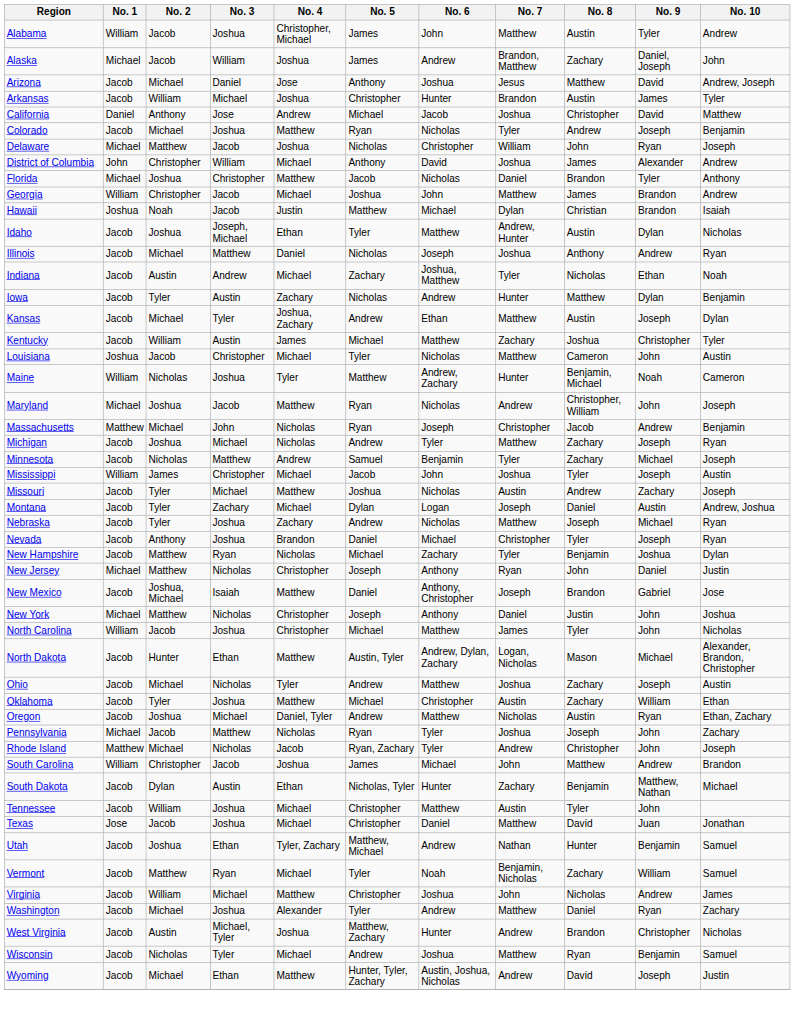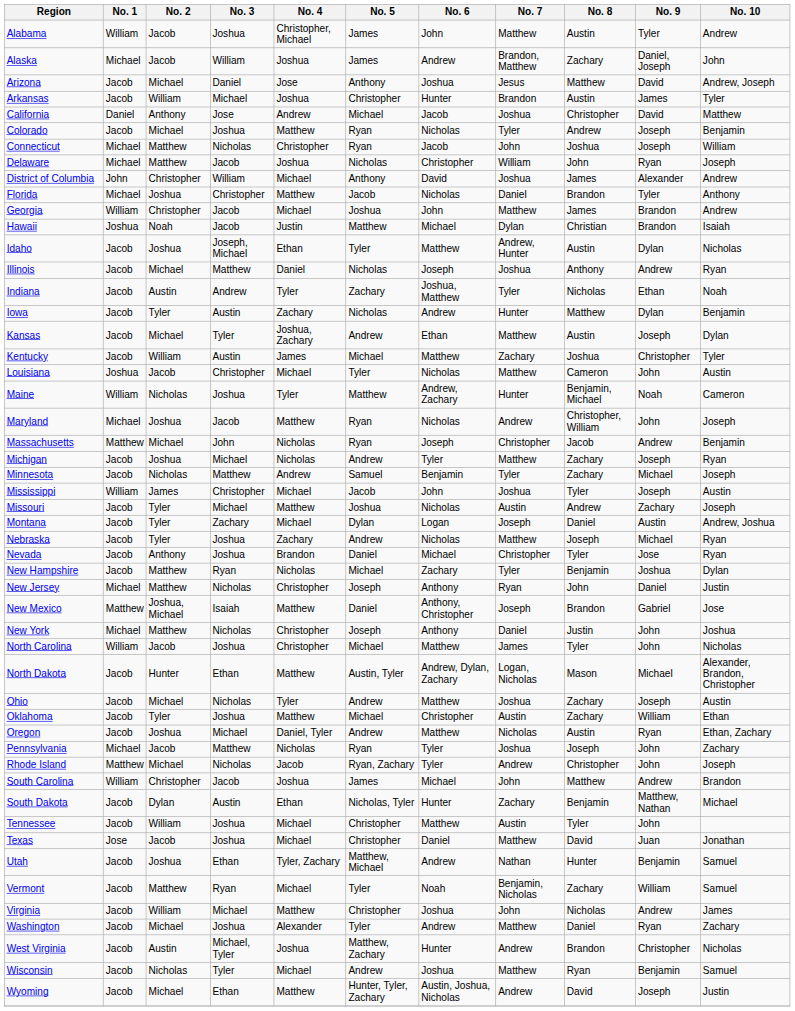 <table class="wikitable sortable mw-collapsible" style="min-width:22em">
 <tr>
 <th width=150>Region</th>
 <th>No. 1</th>
 <th>No. 2</th>
 <th>No. 3</th>
 <th>No. 4</th>
 <th>No. 5</th>
 <th>No. 6</th>
 <th>No. 7</th>
 <th>No. 8</th>
 <th>No. 9</th>
 <th>No. 10</th>
 </tr>
 <tr>
 <td><a href='#'>Alabama</a></td>
 <td>William</td>
 <td>Jacob</td>
 <td>Joshua</td>
 <td>Christopher, Michael</td>
 <td>James</td>
 <td>John</td>
 <td>Matthew</td>
 <td>Austin</td>
 <td>Tyler</td>
 <td>Andrew</td>
 </tr>
 <tr>
 <td><a href='#'>Alaska</a></td>
 <td>Michael</td>
 <td>Jacob</td>
 <td>William</td>
 <td>Joshua</td>
 <td>James</td>
 <td>Andrew</td>
 <td>Brandon, Matthew</td>
 <td>Zachary</td>
 <td>Daniel, Joseph</td>
 <td>John</td>
 </tr>
 <tr>
 <td><a href='#'>Arizona</a></td>
 <td>Jacob</td>
 <td>Michael</td>
 <td>Daniel</td>
 <td>Jose</td>
 <td>Anthony</td>
 <td>Joshua</td>
 <td>Jesus</td>
 <td>Matthew</td>
 <td>David</td>
 <td>Andrew, Joseph</td>
 </tr>
 <tr>
 <td><a href='#'>Arkansas</a></td>
 <td>Jacob</td>
 <td>William</td>
 <td>Michael</td>
 <td>Joshua</td>
 <td>Christopher</td>
 <td>Hunter</td>
 <td>Brandon</td>
 <td>Austin</td>
 <td>James</td>
 <td>Tyler</td>
 </tr>
 <tr>
 <td><a href='#'>California</a></td>
 <td>Daniel</td>
 <td>Anthony</td>
 <td>Jose</td>
 <td>Andrew</td>
 <td>Michael</td>
 <td>Jacob</td>
 <td>Joshua</td>
 <td>Christopher</td>
 <td>David</td>
 <td>Matthew</td>
 </tr>
 <tr>
 <td><a href='#'>Colorado</a></td>
 <td>Jacob</td>
 <td>Michael</td>
 <td>Joshua</td>
 <td>Matthew</td>
 <td>Ryan</td>
 <td>Nicholas</td>
 <td>Tyler</td>
 <td>Andrew</td>
 <td>Joseph</td>
 <td>Benjamin</td>
+</tr>
+<tr>
+<td><a href='#'>Connecticut</a></td>
+<td>Michael</td>
+<td>Matthew</td>
+<td>Nicholas</td>
+<td>Christopher</td>
+<td>Ryan</td>
+<td>Jacob</td>
+<td>John</td>
+<td>Joshua</td>
+<td>Joseph</td>
+<td>William</td>
 </tr>
 <tr>
 <td><a href='#'>Delaware</a></td>
 <td>Michael</td>
 <td>Matthew</td>
 <td>Jacob</td>
 <td>Joshua</td>
 <td>Nicholas</td>
 <td>Christopher</td>
 <td>William</td>
 <td>John</td>
 <td>Ryan</td>
 <td>Joseph</td>
 </tr>
 <tr>
 <td><a href='#'>District of Columbia</a></td>
 <td>John</td>
 <td>Christopher</td>
 <td>William</td>
 <td>Michael</td>
 <td>Anthony</td>
 <td>David</td>
 <td>Joshua</td>
 <td>James</td>
 <td>Alexander</td>
 <td>Andrew</td>
 </tr>
 <tr>
 <td><a href='#'>Florida</a></td>
 <td>Michael</td>
 <td>Joshua</td>
 <td>Christopher</td>
 <td>Matthew</td>
 <td>Jacob</td>
 <td>Nicholas</td>
 <td>Daniel</td>
 <td>Brandon</td>
 <td>Tyler</td>
 <td>Anthony</td>
 </tr>
 <tr>
 <td><a href='#'>Georgia</a></td>
 <td>William</td>
 <td>Christopher</td>
 <td>Jacob</td>
 <td>Michael</td>
 <td>Joshua</td>
 <td>John</td>
 <td>Matthew</td>
 <td>James</td>
 <td>Brandon</td>
 <td>Andrew</td>
 </tr>
 <tr>
 <td><a href='#'>Hawaii</a></td>
 <td>Joshua</td>
 <td>Noah</td>
 <td>Jacob</td>
 <td>Justin</td>
 <td>Matthew</td>
 <td>Michael</td>
 <td>Dylan</td>
 <td>Christian</td>
 <td>Brandon</td>
 <td>Isaiah</td>
 </tr>
 <tr>
 <td><a href='#'>Idaho</a></td>
 <td>Jacob</td>
 <td>Joshua</td>
 <td>Joseph, Michael</td>
 <td>Ethan</td>
 <td>Tyler</td>
 <td>Matthew</td>
 <td>Andrew, Hunter</td>
 <td>Austin</td>
 <td>Dylan</td>
 <td>Nicholas</td>
 </tr>
 <tr>
 <td><a href='#'>Illinois</a></td>
 <td>Jacob</td>
 <td>Michael</td>
 <td>Matthew</td>
 <td>Daniel</td>
 <td>Nicholas</td>
 <td>Joseph</td>
 <td>Joshua</td>
 <td>Anthony</td>
 <td>Andrew</td>
 <td>Ryan</td>
 </tr>
 <tr>
 <td><a href='#'>Indiana</a></td>
 <td>Jacob</td>
 <td>Austin</td>
 <td>Andrew</td>
-<td>Michael</td>
+<td>Tyler</td>
 <td>Zachary</td>
 <td>Joshua, Matthew</td>
 <td>Tyler</td>
 <td>Nicholas</td>
 <td>Ethan</td>
 <td>Noah</td>
 </tr>
 <tr>
 <td><a href='#'>Iowa</a></td>
 <td>Jacob</td>
 <td>Tyler</td>
 <td>Austin</td>
 <td>Zachary</td>
 <td>Nicholas</td>
 <td>Andrew</td>
 <td>Hunter</td>
 <td>Matthew</td>
 <td>Dylan</td>
 <td>Benjamin</td>
 </tr>
 <tr>
 <td><a href='#'>Kansas</a></td>
 <td>Jacob</td>
 <td>Michael</td>
 <td>Tyler</td>
 <td>Joshua, Zachary</td>
 <td>Andrew</td>
 <td>Ethan</td>
 <td>Matthew</td>
 <td>Austin</td>
 <td>Joseph</td>
 <td>Dylan</td>
 </tr>
 <tr>
 <td><a href='#'>Kentucky</a></td>
 <td>Jacob</td>
 <td>William</td>
 <td>Austin</td>
 <td>James</td>
 <td>Michael</td>
 <td>Matthew</td>
 <td>Zachary</td>
 <td>Joshua</td>
 <td>Christopher</td>
 <td>Tyler</td>
 </tr>
 <tr>
 <td><a href='#'>Louisiana</a></td>
 <td>Joshua</td>
 <td>Jacob</td>
 <td>Christopher</td>
 <td>Michael</td>
 <td>Tyler</td>
 <td>Nicholas</td>
 <td>Matthew</td>
 <td>Cameron</td>
 <td>John</td>
 <td>Austin</td>
 </tr>
 <tr>
 <td><a href='#'>Maine</a></td>
 <td>William</td>
 <td>Nicholas</td>
 <td>Joshua</td>
 <td>Tyler</td>
 <td>Matthew</td>
 <td>Andrew, Zachary</td>
 <td>Hunter</td>
 <td>Benjamin, Michael</td>
 <td>Noah</td>
 <td>Cameron</td>
 </tr>
 <tr>
 <td><a href='#'>Maryland</a></td>
 <td>Michael</td>
 <td>Joshua</td>
 <td>Jacob</td>
 <td>Matthew</td>
 <td>Ryan</td>
 <td>Nicholas</td>
 <td>Andrew</td>
 <td>Christopher, William</td>
 <td>John</td>
 <td>Joseph</td>
 </tr>
 <tr>
 <td><a href='#'>Massachusetts</a></td>
 <td>Matthew</td>
 <td>Michael</td>
 <td>John</td>
 <td>Nicholas</td>
 <td>Ryan</td>
 <td>Joseph</td>
 <td>Christopher</td>
 <td>Jacob</td>
 <td>Andrew</td>
 <td>Benjamin</td>
 </tr>
 <tr>
 <td><a href='#'>Michigan</a></td>
 <td>Jacob</td>
 <td>Joshua</td>
 <td>Michael</td>
 <td>Nicholas</td>
 <td>Andrew</td>
 <td>Tyler</td>
 <td>Matthew</td>
 <td>Zachary</td>
 <td>Joseph</td>
 <td>Ryan</td>
 </tr>
 <tr>
 <td><a href='#'>Minnesota</a></td>
 <td>Jacob</td>
 <td>Nicholas</td>
 <td>Matthew</td>
 <td>Andrew</td>
 <td>Samuel</td>
 <td>Benjamin</td>
 <td>Tyler</td>
 <td>Zachary</td>
 <td>Michael</td>
 <td>Joseph</td>
 </tr>
 <tr>
 <td><a href='#'>Mississippi</a></td>
 <td>William</td>
 <td>James</td>
 <td>Christopher</td>
 <td>Michael</td>
 <td>Jacob</td>
 <td>John</td>
 <td>Joshua</td>
 <td>Tyler</td>
 <td>Joseph</td>
 <td>Austin</td>
 </tr>
 <tr>
 <td><a href='#'>Missouri</a></td>
 <td>Jacob</td>
 <td>Tyler</td>
 <td>Michael</td>
 <td>Matthew</td>
 <td>Joshua</td>
 <td>Nicholas</td>
 <td>Austin</td>
 <td>Andrew</td>
 <td>Zachary</td>
 <td>Joseph</td>
 </tr>
 <tr>
 <td><a href='#'>Montana</a></td>
 <td>Jacob</td>
 <td>Tyler</td>
 <td>Zachary</td>
 <td>Michael</td>
 <td>Dylan</td>
 <td>Logan</td>
 <td>Joseph</td>
 <td>Daniel</td>
 <td>Austin</td>
 <td>Andrew, Joshua</td>
 </tr>
 <tr>
 <td><a href='#'>Nebraska</a></td>
 <td>Jacob</td>
 <td>Tyler</td>
 <td>Joshua</td>
 <td>Zachary</td>
 <td>Andrew</td>
 <td>Nicholas</td>
 <td>Matthew</td>
 <td>Joseph</td>
 <td>Michael</td>
 <td>Ryan</td>
 </tr>
 <tr>
 <td><a href='#'>Nevada</a></td>
 <td>Jacob</td>
 <td>Anthony</td>
 <td>Joshua</td>
 <td>Brandon</td>
 <td>Daniel</td>
 <td>Michael</td>
 <td>Christopher</td>
 <td>Tyler</td>
-<td>Joseph</td>
+<td>Jose</td>
 <td>Ryan</td>
 </tr>
 <tr>
 <td><a href='#'>New Hampshire</a></td>
 <td>Jacob</td>
 <td>Matthew</td>
 <td>Ryan</td>
 <td>Nicholas</td>
 <td>Michael</td>
 <td>Zachary</td>
 <td>Tyler</td>
 <td>Benjamin</td>
 <td>Joshua</td>
 <td>Dylan</td>
 </tr>
 <tr>
 <td><a href='#'>New Jersey</a></td>
 <td>Michael</td>
 <td>Matthew</td>
 <td>Nicholas</td>
 <td>Christopher</td>
 <td>Joseph</td>
 <td>Anthony</td>
 <td>Ryan</td>
 <td>John</td>
 <td>Daniel</td>
 <td>Justin</td>
 </tr>
 <tr>
 <td><a href='#'>New Mexico</a></td>
-<td>Jacob</td>
+<td>Matthew</td>
 <td>Joshua, Michael</td>
 <td>Isaiah</td>
 <td>Matthew</td>
 <td>Daniel</td>
 <td>Anthony, Christopher</td>
 <td>Joseph</td>
 <td>Brandon</td>
 <td>Gabriel</td>
 <td>Jose</td>
 </tr>
 <tr>
 <td><a href='#'>New York</a></td>
 <td>Michael</td>
 <td>Matthew</td>
 <td>Nicholas</td>
 <td>Christopher</td>
 <td>Joseph</td>
 <td>Anthony</td>
 <td>Daniel</td>
 <td>Justin</td>
 <td>John</td>
 <td>Joshua</td>
 </tr>
 <tr>
 <td><a href='#'>North Carolina</a></td>
 <td>William</td>
 <td>Jacob</td>
 <td>Joshua</td>
 <td>Christopher</td>
 <td>Michael</td>
 <td>Matthew</td>
 <td>James</td>
 <td>Tyler</td>
 <td>John</td>
 <td>Nicholas</td>
 </tr>
 <tr>
 <td><a href='#'>North Dakota</a></td>
 <td>Jacob</td>
 <td>Hunter</td>
 <td>Ethan</td>
 <td>Matthew</td>
 <td>Austin, Tyler</td>
 <td>Andrew, Dylan, Zachary</td>
 <td>Logan, Nicholas</td>
 <td>Mason</td>
 <td>Michael</td>
 <td>Alexander, Brandon, Christopher</td>
 </tr>
 <tr>
 <td><a href='#'>Ohio</a></td>
 <td>Jacob</td>
 <td>Michael</td>
 <td>Nicholas</td>
 <td>Tyler</td>
 <td>Andrew</td>
 <td>Matthew</td>
 <td>Joshua</td>
 <td>Zachary</td>
 <td>Joseph</td>
 <td>Austin</td>
 </tr>
 <tr>
 <td><a href='#'>Oklahoma</a></td>
 <td>Jacob</td>
 <td>Tyler</td>
 <td>Joshua</td>
 <td>Matthew</td>
 <td>Michael</td>
 <td>Christopher</td>
 <td>Austin</td>
 <td>Zachary</td>
 <td>William</td>
 <td>Ethan</td>
 </tr>
 <tr>
 <td><a href='#'>Oregon</a></td>
 <td>Jacob</td>
 <td>Joshua</td>
 <td>Michael</td>
 <td>Daniel, Tyler</td>
 <td>Andrew</td>
 <td>Matthew</td>
 <td>Nicholas</td>
 <td>Austin</td>
 <td>Ryan</td>
 <td>Ethan, Zachary</td>
 </tr>
 <tr>
 <td><a href='#'>Pennsylvania</a></td>
 <td>Michael</td>
 <td>Jacob</td>
 <td>Matthew</td>
 <td>Nicholas</td>
 <td>Ryan</td>
 <td>Tyler</td>
 <td>Joshua</td>
 <td>Joseph</td>
 <td>John</td>
 <td>Zachary</td>
 </tr>
 <tr>
 <td><a href='#'>Rhode Island</a></td>
 <td>Matthew</td>
 <td>Michael</td>
 <td>Nicholas</td>
 <td>Jacob</td>
 <td>Ryan, Zachary</td>
 <td>Tyler</td>
 <td>Andrew</td>
 <td>Christopher</td>
 <td>John</td>
 <td>Joseph</td>
 </tr>
 <tr>
 <td><a href='#'>South Carolina</a></td>
 <td>William</td>
 <td>Christopher</td>
 <td>Jacob</td>
 <td>Joshua</td>
 <td>James</td>
 <td>Michael</td>
 <td>John</td>
 <td>Matthew</td>
 <td>Andrew</td>
 <td>Brandon</td>
 </tr>
 <tr>
 <td><a href='#'>South Dakota</a></td>
 <td>Jacob</td>
 <td>Dylan</td>
 <td>Austin</td>
 <td>Ethan</td>
 <td>Nicholas, Tyler</td>
 <td>Hunter</td>
 <td>Zachary</td>
 <td>Benjamin</td>
 <td>Matthew, Nathan</td>
 <td>Michael</td>
 </tr>
 <tr>
 <td><a href='#'>Tennessee</a></td>
 <td>Jacob</td>
 <td>William</td>
 <td>Joshua</td>
 <td>Michael</td>
 <td>Christopher</td>
 <td>Matthew</td>
 <td>Austin</td>
 <td>Tyler</td>
 <td>John</td>
 </tr>
 <tr>
 <td><a href='#'>Texas</a></td>
 <td>Jose</td>
 <td>Jacob</td>
 <td>Joshua</td>
 <td>Michael</td>
 <td>Christopher</td>
 <td>Daniel</td>
 <td>Matthew</td>
 <td>David</td>
 <td>Juan</td>
 <td>Jonathan</td>
 </tr>
 <tr>
 <td><a href='#'>Utah</a></td>
 <td>Jacob</td>
 <td>Joshua</td>
 <td>Ethan</td>
 <td>Tyler, Zachary</td>
 <td>Matthew, Michael</td>
 <td>Andrew</td>
 <td>Nathan</td>
 <td>Hunter</td>
 <td>Benjamin</td>
 <td>Samuel</td>
 </tr>
 <tr>
 <td><a href='#'>Vermont</a></td>
 <td>Jacob</td>
 <td>Matthew</td>
 <td>Ryan</td>
 <td>Michael</td>
 <td>Tyler</td>
 <td>Noah</td>
 <td>Benjamin, Nicholas</td>
 <td>Zachary</td>
 <td>William</td>
 <td>Samuel</td>
 </tr>
 <tr>
 <td><a href='#'>Virginia</a></td>
 <td>Jacob</td>
 <td>William</td>
 <td>Michael</td>
 <td>Matthew</td>
 <td>Christopher</td>
 <td>Joshua</td>
 <td>John</td>
 <td>Nicholas</td>
 <td>Andrew</td>
 <td>James</td>
 </tr>
 <tr>
 <td><a href='#'>Washington</a></td>
 <td>Jacob</td>
 <td>Michael</td>
 <td>Joshua</td>
 <td>Alexander</td>
 <td>Tyler</td>
 <td>Andrew</td>
 <td>Matthew</td>
 <td>Daniel</td>
 <td>Ryan</td>
 <td>Zachary</td>
 </tr>
 <tr>
 <td><a href='#'>West Virginia</a></td>
 <td>Jacob</td>
 <td>Austin</td>
 <td>Michael, Tyler</td>
 <td>Joshua</td>
 <td>Matthew, Zachary</td>
 <td>Hunter</td>
 <td>Andrew</td>
 <td>Brandon</td>
 <td>Christopher</td>
 <td>Nicholas</td>
 </tr>
 <tr>
 <td><a href='#'>Wisconsin</a></td>
 <td>Jacob</td>
 <td>Nicholas</td>
 <td>Tyler</td>
 <td>Michael</td>
 <td>Andrew</td>
 <td>Joshua</td>
 <td>Matthew</td>
 <td>Ryan</td>
 <td>Benjamin</td>
 <td>Samuel</td>
 </tr>
 <tr>
 <td><a href='#'>Wyoming</a></td>
 <td>Jacob</td>
 <td>Michael</td>
 <td>Ethan</td>
 <td>Matthew</td>
 <td>Hunter, Tyler, Zachary</td>
 <td>Austin, Joshua, Nicholas</td>
 <td>Andrew</td>
 <td>David</td>
 <td>Joseph</td>
 <td>Justin</td>
 </tr>
 <tr>
 </tr>
 </table>
